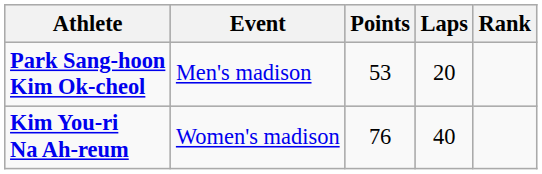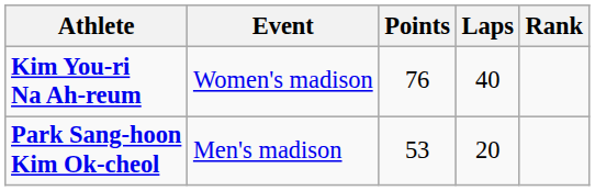 <table class=wikitable style=font-size:90%;text-align:center>
 <tr>
 <th>Athlete</th>
 <th>Event</th>
 <th>Points</th>
 <th>Laps</th>
 <th>Rank</th>
 </tr>
 <tr>
+<td align=left><strong><a href='#'>Kim You-ri</a><br><a href='#'>Na Ah-reum</a></strong></td>
+<td align=left><a href='#'>Women's madison</a></td>
+<td>76</td>
+<td>40</td>
+<td></td>
+</tr>
+<tr>
 <td align=left><strong><a href='#'>Park Sang-hoon</a><br><a href='#'>Kim Ok-cheol</a></strong></td>
 <td align=left><a href='#'>Men's madison</a></td>
 <td>53</td>
 <td>20</td>
 <td></td>
 </tr>
-<tr>
-<td align=left><strong><a href='#'>Kim You-ri</a><br><a href='#'>Na Ah-reum</a></strong></td>
-<td align=left><a href='#'>Women's madison</a></td>
-<td>76</td>
-<td>40</td>
-<td></td>
-</tr>
 </table>
